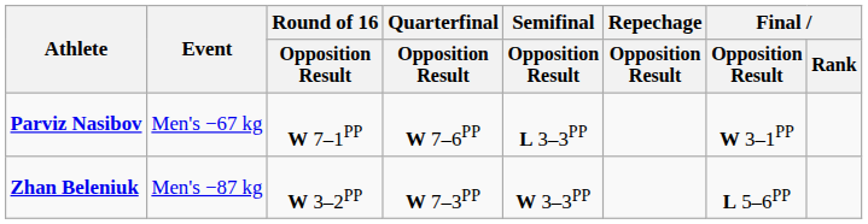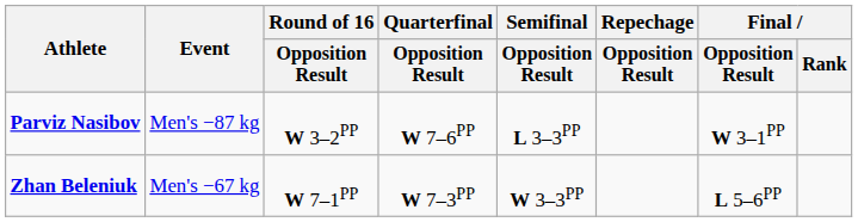 <table class="wikitable" style="font-size:90%">
 <tr>
 <th rowspan=2>Athlete</th>
 <th rowspan=2>Event</th>
 <th>Round of 16</th>
 <th>Quarterfinal</th>
 <th>Semifinal</th>
 <th>Repechage</th>
 <th colspan=2>Final / </th>
 </tr>
 <tr style="font-size: 95%">
 <th>Opposition<br>Result</th>
 <th>Opposition<br>Result</th>
 <th>Opposition<br>Result</th>
 <th>Opposition<br>Result</th>
 <th>Opposition<br>Result</th>
 <th>Rank</th>
 </tr>
 <tr align=center>
 <td align=left><strong><a href='#'>Parviz Nasibov</a></strong></td>
-<td align=left><a href='#'>Men's −67 kg</a></td>
-<td><br><strong>W</strong> 7–1<sup>PP</sup></td>
+<td align=left><a href='#'>Men's −87 kg</a></td>
+<td><br><strong>W</strong> 3–2<sup>PP</sup></td>
 <td><br><strong>W</strong> 7–6<sup>PP</sup></td>
 <td><br><strong>L</strong> 3–3<sup>PP</sup></td>
 <td></td>
 <td><br> <strong>W</strong> 3–1<sup>PP</sup></td>
 <td></td>
 </tr>
 <tr align=center>
 <td align=left><strong><a href='#'>Zhan Beleniuk</a></strong></td>
-<td align=left><a href='#'>Men's −87 kg</a></td>
-<td><br><strong>W</strong> 3–2<sup>PP</sup></td>
+<td align=left><a href='#'>Men's −67 kg</a></td>
+<td><br><strong>W</strong> 7–1<sup>PP</sup></td>
 <td><br><strong>W</strong> 7–3<sup>PP</sup></td>
 <td><br><strong>W</strong> 3–3<sup>PP</sup></td>
 <td></td>
 <td><br> <strong>L</strong> 5–6<sup>PP</sup></td>
 <td></td>
 </tr>
 </table>
